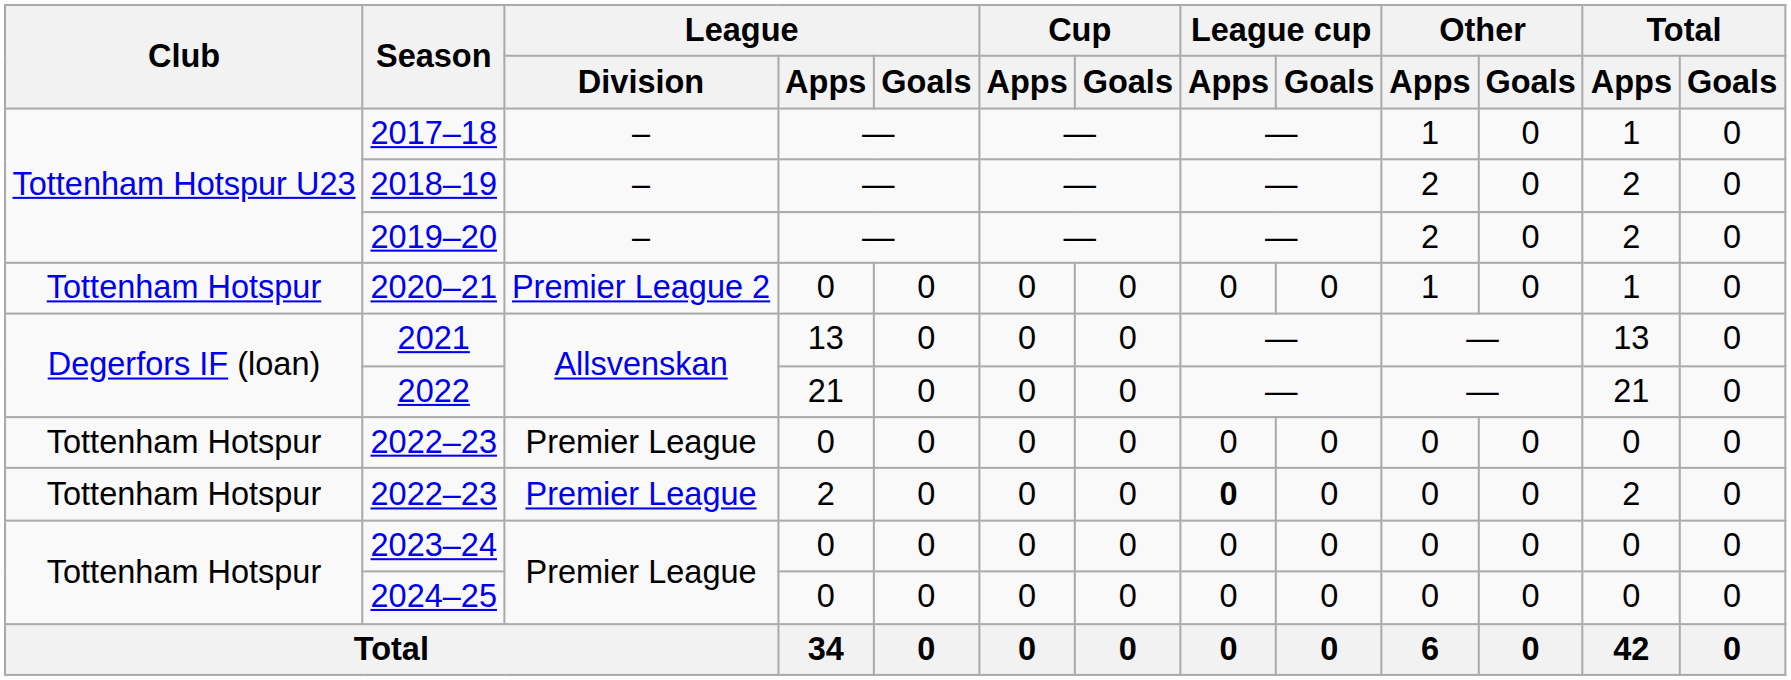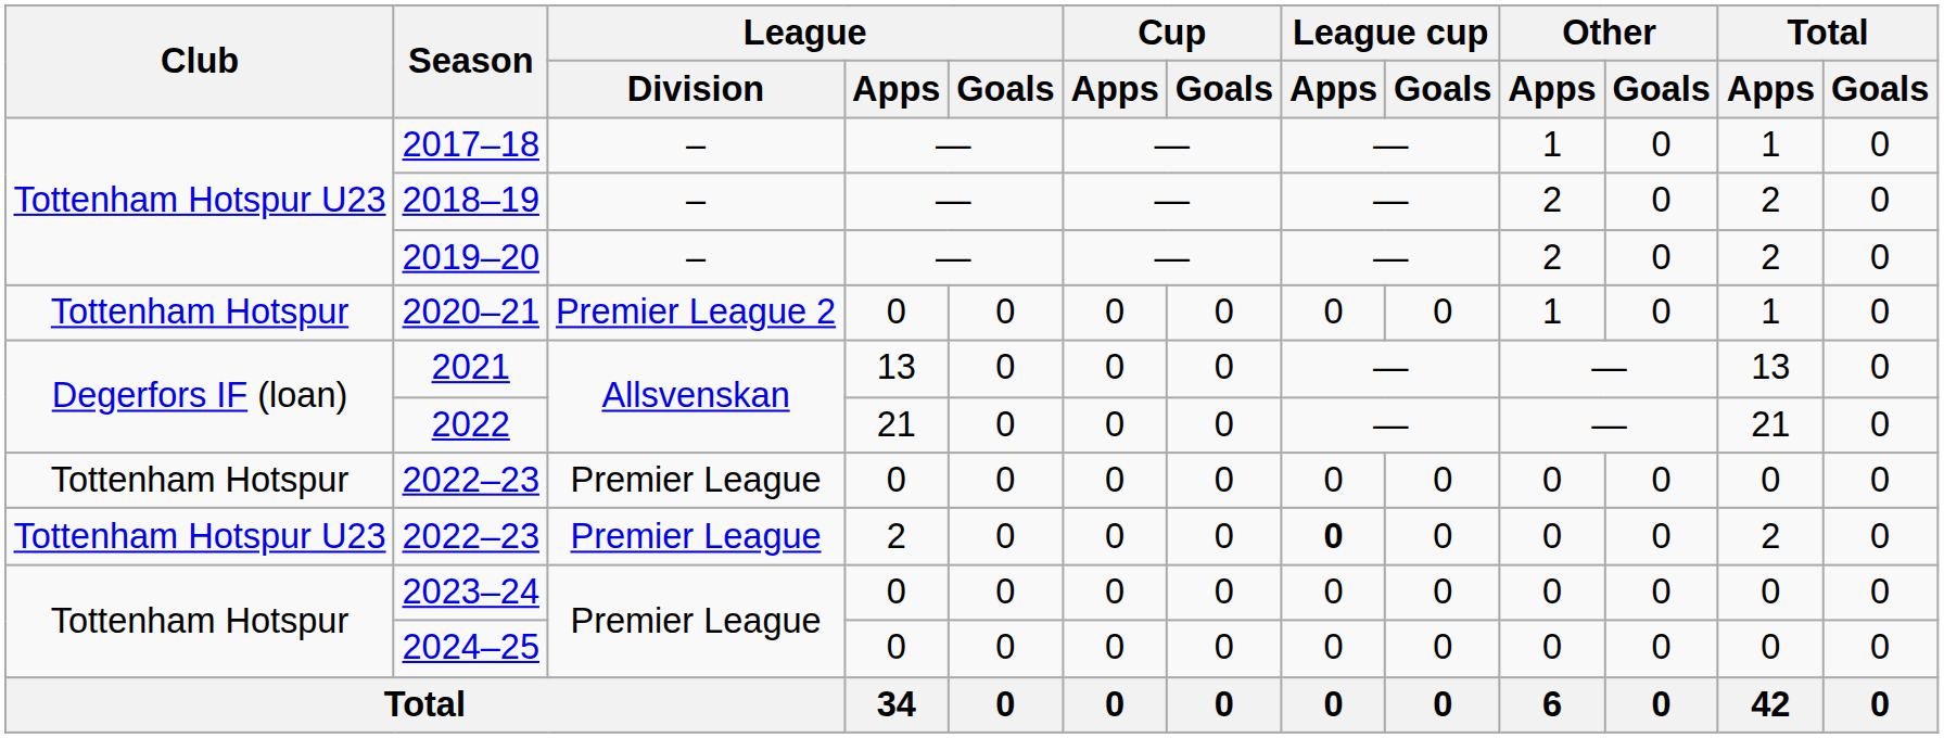 <table class="wikitable" style="text-align: center">
 <tr>
 <th rowspan="2">Club</th>
 <th rowspan="2">Season</th>
 <th colspan="3">League</th>
 <th colspan="2">Cup</th>
 <th colspan="2">League cup</th>
 <th colspan="2">Other</th>
 <th colspan="2">Total</th>
 </tr>
 <tr>
 <th>Division</th>
 <th>Apps</th>
 <th>Goals</th>
 <th>Apps</th>
 <th>Goals</th>
 <th>Apps</th>
 <th>Goals</th>
 <th>Apps</th>
 <th>Goals</th>
 <th>Apps</th>
 <th>Goals</th>
 </tr>
 <tr>
 <td rowspan="3"><a href='#'>Tottenham Hotspur U23</a></td>
 <td><a href='#'>2017–18</a></td>
 <td>–</td>
 <td colspan="2">—</td>
 <td colspan="2">—</td>
 <td colspan="2">—</td>
 <td>1</td>
 <td>0</td>
 <td>1</td>
 <td>0</td>
 </tr>
 <tr>
 <td><a href='#'>2018–19</a></td>
 <td>–</td>
 <td colspan="2">—</td>
 <td colspan="2">—</td>
 <td colspan="2">—</td>
 <td>2</td>
 <td>0</td>
 <td>2</td>
 <td>0</td>
 </tr>
 <tr>
 <td><a href='#'>2019–20</a></td>
 <td>–</td>
 <td colspan="2">—</td>
 <td colspan="2">—</td>
 <td colspan="2">—</td>
 <td>2</td>
 <td>0</td>
 <td>2</td>
 <td>0</td>
 </tr>
 <tr>
 <td><a href='#'>Tottenham Hotspur</a></td>
 <td><a href='#'>2020–21</a></td>
 <td><a href='#'>Premier League 2</a></td>
 <td>0</td>
 <td>0</td>
 <td>0</td>
 <td>0</td>
 <td>0</td>
 <td>0</td>
 <td>1</td>
 <td>0</td>
 <td>1</td>
 <td>0</td>
 </tr>
 <tr>
 <td rowspan="2"><a href='#'>Degerfors IF</a> (loan)</td>
 <td><a href='#'>2021</a></td>
 <td rowspan="2"><a href='#'>Allsvenskan</a></td>
 <td>13</td>
 <td>0</td>
 <td>0</td>
 <td>0</td>
 <td colspan="2">—</td>
 <td colspan="2">—</td>
 <td>13</td>
 <td>0</td>
 </tr>
 <tr>
 <td><a href='#'>2022</a></td>
 <td>21</td>
 <td>0</td>
 <td>0</td>
 <td>0</td>
 <td colspan="2">—</td>
 <td colspan="2">—</td>
 <td>21</td>
 <td>0</td>
 </tr>
 <tr>
 <td>Tottenham Hotspur</td>
 <td><a href='#'>2022–23</a></td>
 <td>Premier League</td>
 <td>0</td>
 <td>0</td>
 <td>0</td>
 <td>0</td>
 <td>0</td>
 <td>0</td>
 <td>0</td>
 <td>0</td>
 <td>0</td>
 <td 0>0</td>
 </tr>
 <tr>
-<td>Tottenham Hotspur</td>
+<td><a href='#'>Tottenham Hotspur U23</a></td>
 <td><a href='#'>2022–23</a></td>
 <td><a href='#'>Premier League</a></td>
 <td>2</td>
 <td>0</td>
 <td>0</td>
 <td>0</td>
 <td><strong>0</strong></td>
 <td>0</td>
 <td>0</td>
 <td>0</td>
 <td>2</td>
 <td>0</td>
 </tr>
 <tr>
 <td rowspan="2">Tottenham Hotspur</td>
 <td><a href='#'>2023–24</a></td>
 <td rowspan="2">Premier League</td>
 <td>0</td>
 <td>0</td>
 <td>0</td>
 <td>0</td>
 <td>0</td>
 <td>0</td>
 <td>0</td>
 <td>0</td>
 <td>0</td>
 <td 0>0</td>
 </tr>
 <tr>
 <td><a href='#'>2024–25</a></td>
 <td>0</td>
 <td>0</td>
 <td>0</td>
 <td>0</td>
 <td>0</td>
 <td>0</td>
 <td>0</td>
 <td>0</td>
 <td>0</td>
 <td 0>0</td>
 </tr>
 <tr>
 <th colspan=3>Total</th>
 <th>34</th>
 <th>0</th>
 <th>0</th>
 <th>0</th>
 <th>0</th>
 <th>0</th>
 <th>6</th>
 <th>0</th>
 <th>42</th>
 <th>0</th>
 </tr>
 </table>
